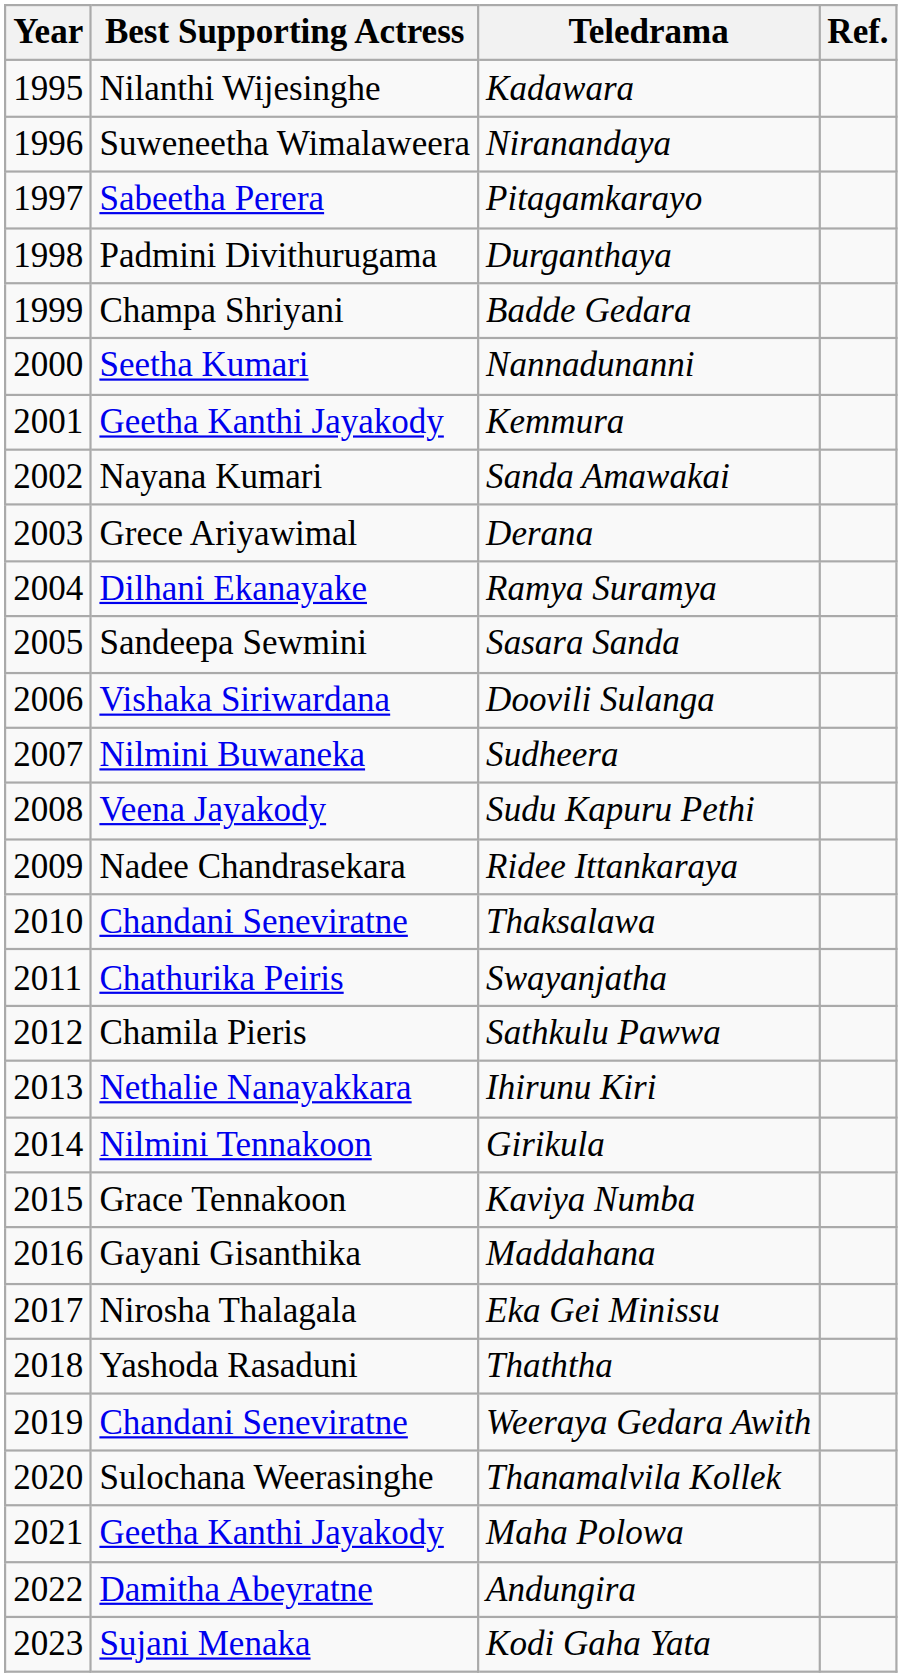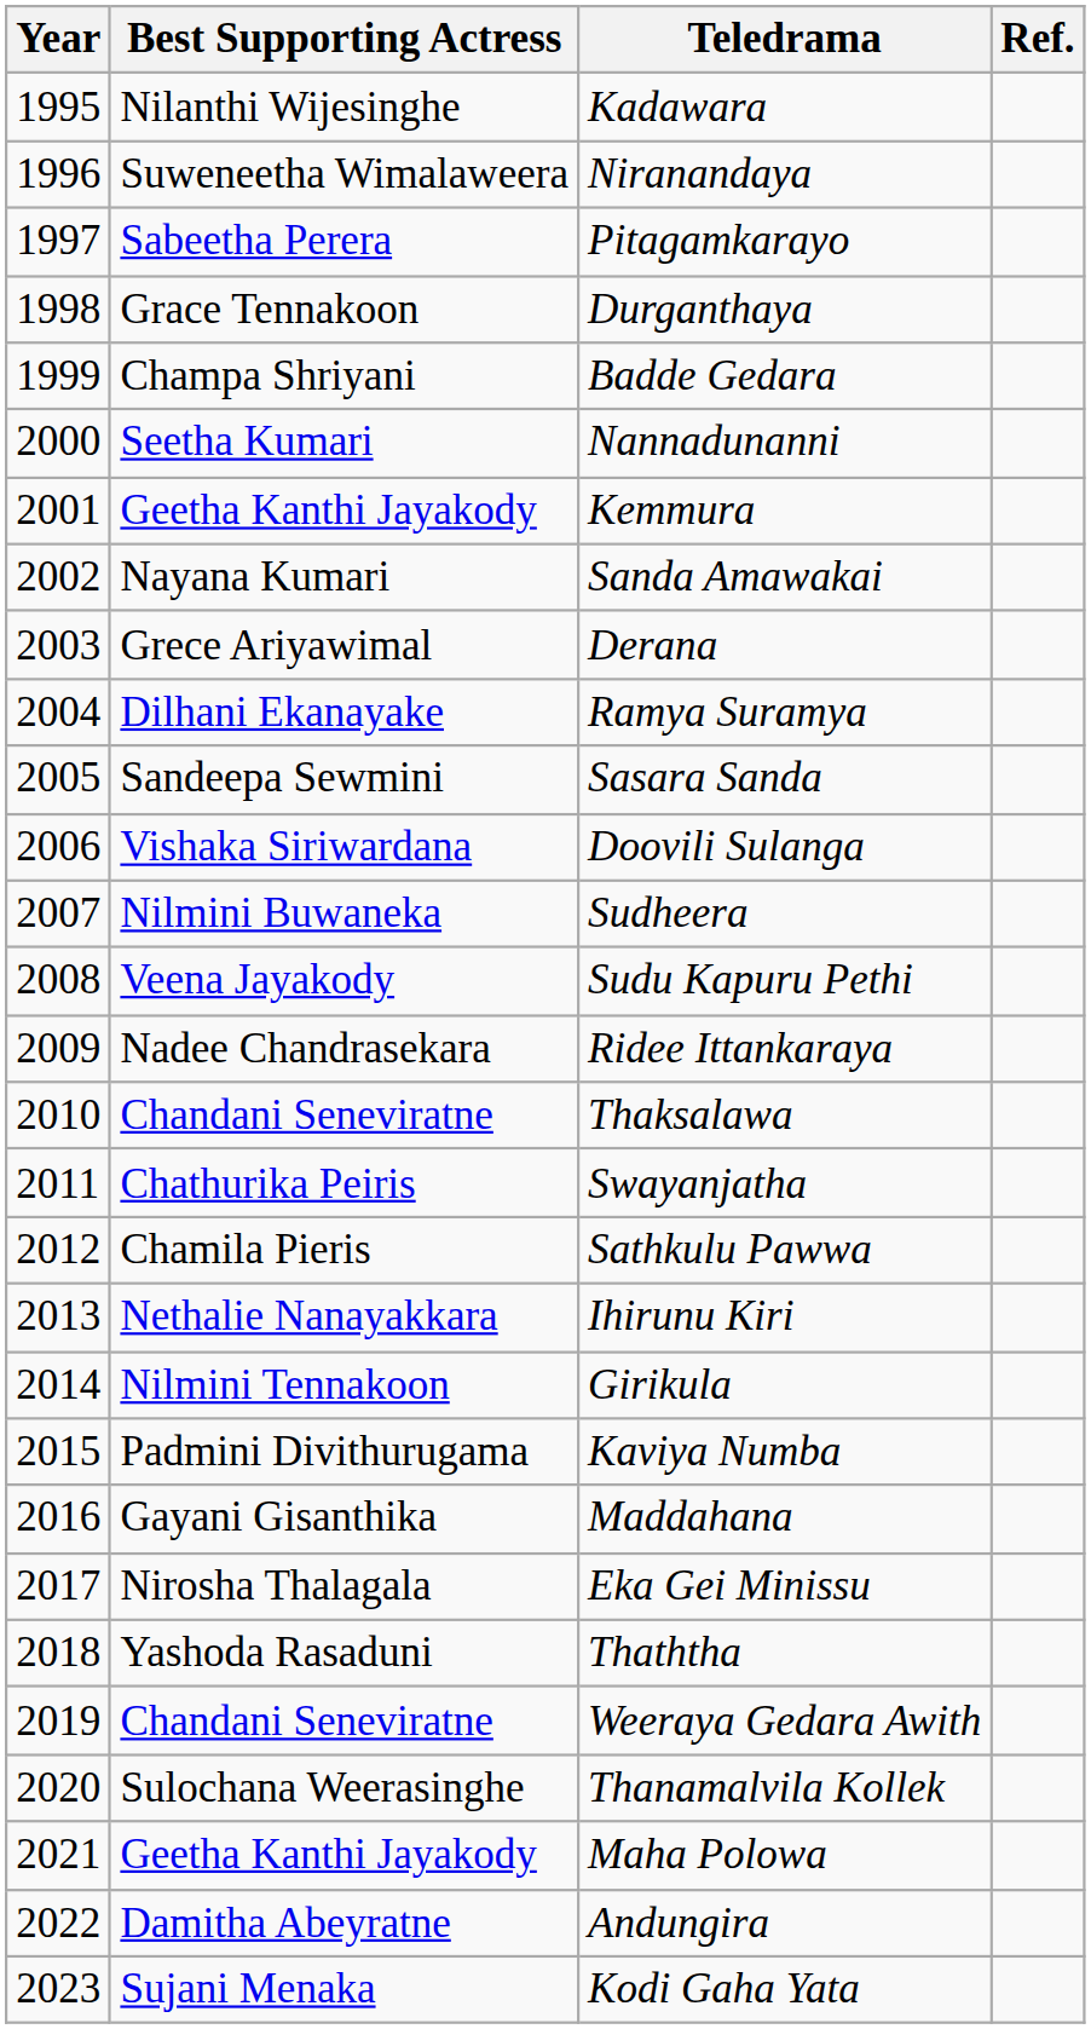 <table class="wikitable">
 <tr>
 <th>Year</th>
 <th>Best Supporting Actress</th>
 <th>Teledrama</th>
 <th>Ref.</th>
 </tr>
 <tr>
 <td>1995</td>
 <td>Nilanthi Wijesinghe</td>
 <td><em>Kadawara</em></td>
 <td></td>
 </tr>
 <tr>
 <td>1996</td>
 <td>Suweneetha Wimalaweera</td>
 <td><em>Niranandaya</em></td>
 <td></td>
 </tr>
 <tr>
 <td>1997</td>
 <td><a href='#'>Sabeetha Perera</a></td>
 <td><em>Pitagamkarayo</em></td>
 <td></td>
 </tr>
 <tr>
 <td>1998</td>
-<td>Padmini Divithurugama</td>
+<td>Grace Tennakoon</td>
 <td><em>Durganthaya</em></td>
 <td></td>
 </tr>
 <tr>
 <td>1999</td>
 <td>Champa Shriyani</td>
 <td><em>Badde Gedara</em></td>
 <td></td>
 </tr>
 <tr>
 <td>2000</td>
 <td><a href='#'>Seetha Kumari</a></td>
 <td><em>Nannadunanni</em></td>
 <td></td>
 </tr>
 <tr>
 <td>2001</td>
 <td><a href='#'>Geetha Kanthi Jayakody</a></td>
 <td><em>Kemmura</em></td>
 <td></td>
 </tr>
 <tr>
 <td>2002</td>
 <td>Nayana Kumari</td>
 <td><em>Sanda Amawakai</em></td>
 <td></td>
 </tr>
 <tr>
 <td>2003</td>
 <td>Grece Ariyawimal</td>
 <td><em>Derana</em></td>
 <td></td>
 </tr>
 <tr>
 <td>2004</td>
 <td><a href='#'>Dilhani Ekanayake</a></td>
 <td><em>Ramya Suramya</em></td>
 <td></td>
 </tr>
 <tr>
 <td>2005</td>
 <td>Sandeepa Sewmini</td>
 <td><em>Sasara Sanda</em></td>
 <td></td>
 </tr>
 <tr>
 <td>2006</td>
 <td><a href='#'>Vishaka Siriwardana</a></td>
 <td><em>Doovili Sulanga</em></td>
 <td></td>
 </tr>
 <tr>
 <td>2007</td>
 <td><a href='#'>Nilmini Buwaneka</a></td>
 <td><em>Sudheera</em></td>
 <td></td>
 </tr>
 <tr>
 <td>2008</td>
 <td><a href='#'>Veena Jayakody</a></td>
 <td><em>Sudu Kapuru Pethi</em></td>
 <td></td>
 </tr>
 <tr>
 <td>2009</td>
 <td>Nadee Chandrasekara</td>
 <td><em>Ridee Ittankaraya</em></td>
 <td></td>
 </tr>
 <tr>
 <td>2010</td>
 <td><a href='#'>Chandani Seneviratne</a></td>
 <td><em>Thaksalawa</em></td>
 <td></td>
 </tr>
 <tr>
 <td>2011</td>
 <td><a href='#'>Chathurika Peiris</a></td>
 <td><em>Swayanjatha</em></td>
 <td></td>
 </tr>
 <tr>
 <td>2012</td>
 <td>Chamila Pieris</td>
 <td><em>Sathkulu Pawwa</em></td>
 <td></td>
 </tr>
 <tr>
 <td>2013</td>
 <td><a href='#'>Nethalie Nanayakkara</a></td>
 <td><em>Ihirunu Kiri</em></td>
 <td></td>
 </tr>
 <tr>
 <td>2014</td>
 <td><a href='#'>Nilmini Tennakoon</a></td>
 <td><em>Girikula</em></td>
 <td></td>
 </tr>
 <tr>
 <td>2015</td>
-<td>Grace Tennakoon</td>
+<td>Padmini Divithurugama</td>
 <td><em>Kaviya Numba</em></td>
 <td></td>
 </tr>
 <tr>
 <td>2016</td>
 <td>Gayani Gisanthika</td>
 <td><em>Maddahana</em></td>
 <td></td>
 </tr>
 <tr>
 <td>2017</td>
 <td>Nirosha Thalagala</td>
 <td><em>Eka Gei Minissu</em></td>
 <td></td>
 </tr>
 <tr>
 <td>2018</td>
 <td>Yashoda Rasaduni</td>
 <td><em>Thaththa</em></td>
 <td></td>
 </tr>
 <tr>
 <td>2019</td>
 <td><a href='#'>Chandani Seneviratne</a></td>
 <td><em>Weeraya Gedara Awith</em></td>
 <td></td>
 </tr>
 <tr>
 <td>2020</td>
 <td>Sulochana Weerasinghe</td>
 <td><em>Thanamalvila Kollek</em></td>
 <td></td>
 </tr>
 <tr>
 <td>2021</td>
 <td><a href='#'>Geetha Kanthi Jayakody</a></td>
 <td><em>Maha Polowa</em></td>
 <td></td>
 </tr>
 <tr>
 <td>2022</td>
 <td><a href='#'>Damitha Abeyratne</a></td>
 <td><em>Andungira</em></td>
 <td></td>
 </tr>
 <tr>
 <td>2023</td>
 <td><a href='#'>Sujani Menaka</a></td>
 <td><em>Kodi Gaha Yata</em></td>
 <td></td>
 </tr>
 </table>
